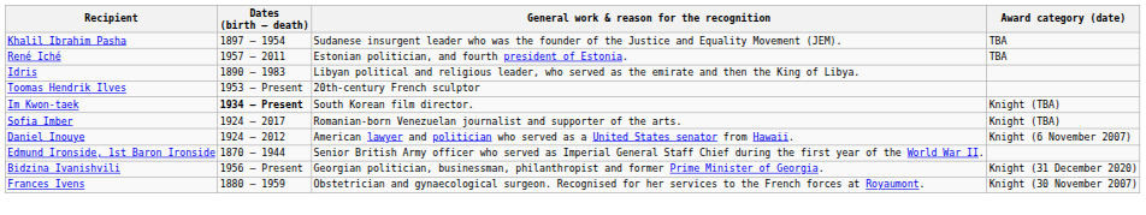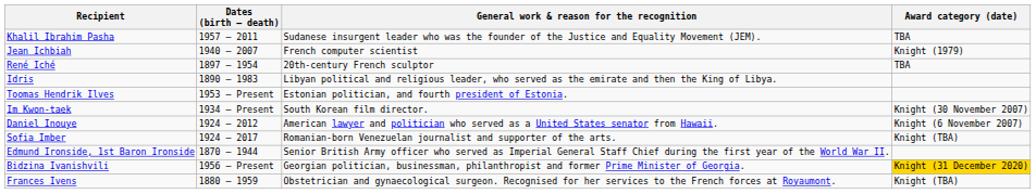 <table class="wikitable sortable static-row-numbers"|>
 <tr>
 <th>Recipient</th>
 <th style="white-space: nowrap;">Dates<br>(birth – death)</th>
 <th>General work & reason for the recognition</th>
 <th style="white-space: nowrap">Award category (date)</th>
 </tr>
 <tr>
 <td><a href='#'>Khalil Ibrahim Pasha</a></td>
-<td>1897 – 1954</td>
+<td>1957 – 2011</td>
 <td>Sudanese insurgent leader who was the founder of the Justice and Equality Movement (JEM).</td>
 <td style="white-space: nowrap; text-align:left">TBA</td>
 </tr>
 <tr>
+<td><a href='#'>Jean Ichbiah</a></td>
+<td>1940 – 2007</td>
+<td>French computer scientist</td>
+<td style="white-space: nowrap; text-align:left">Knight (1979)</td>
+</tr>
+<tr>
 <td><a href='#'>René Iché</a></td>
-<td>1957 – 2011</td>
-<td>Estonian politician, and fourth <a href='#'>president of Estonia</a>.</td>
+<td>1897 – 1954</td>
+<td>20th-century French sculptor</td>
 <td style="white-space: nowrap; text-align:left">TBA</td>
 </tr>
 <tr>
 <td><a href='#'>Idris</a></td>
 <td>1890 – 1983</td>
 <td>Libyan political and religious leader, who served as the emirate and then the King of Libya.</td>
 <td style="white-space: nowrap; text-align:left"></td>
 </tr>
 <tr>
 <td><a href='#'>Toomas Hendrik Ilves</a></td>
 <td>1953 – Present</td>
-<td>20th-century French sculptor</td>
+<td>Estonian politician, and fourth <a href='#'>president of Estonia</a>.</td>
 <td style="white-space: nowrap; text-align:left"></td>
 </tr>
 <tr>
 <td><a href='#'>Im Kwon-taek</a></td>
-<td><strong>1934 – Present</strong></td>
+<td>1934 – Present</td>
 <td>South Korean film director.</td>
-<td style="white-space: nowrap; text-align:left">Knight (TBA)</td>
+<td style="white-space: nowrap; text-align:left">Knight (30 November 2007)</td>
+</tr>
+<tr>
+<td><a href='#'>Daniel Inouye</a></td>
+<td>1924 – 2012</td>
+<td>American <a href='#'>lawyer</a> and <a href='#'>politician</a> who served as a <a href='#'>United States senator</a> from <a href='#'>Hawaii</a>.</td>
+<td style="white-space: nowrap; text-align:left">Knight (6 November 2007)</td>
 </tr>
 <tr>
 <td><a href='#'>Sofia Imber</a></td>
 <td>1924 – 2017</td>
 <td>Romanian-born Venezuelan journalist and supporter of the arts.</td>
 <td style="white-space: nowrap; text-align:left">Knight (TBA)</td>
-</tr>
-<tr>
-<td><a href='#'>Daniel Inouye</a></td>
-<td>1924 – 2012</td>
-<td>American <a href='#'>lawyer</a> and <a href='#'>politician</a> who served as a <a href='#'>United States senator</a> from <a href='#'>Hawaii</a>.</td>
-<td style="white-space: nowrap; text-align:left">Knight (6 November 2007)</td>
 </tr>
 <tr>
 <td><a href='#'>Edmund Ironside, 1st Baron Ironside</a></td>
 <td>1870 – 1944</td>
 <td>Senior British Army officer who served as Imperial General Staff Chief during the first year of the <a href='#'>World War II</a>.</td>
 <td style="white-space: nowrap; text-align:left"></td>
 </tr>
 <tr>
 <td><a href='#'>Bidzina Ivanishvili</a></td>
 <td>1956 – Present</td>
 <td>Georgian politician, businessman, philanthropist and former <a href='#'>Prime Minister of Georgia</a>.</td>
-<td style="white-space: nowrap; text-align:left">Knight (31 December 2020)</td>
+<td style="background: gold; white-space: nowrap; text-align:left">Knight (31 December 2020)</td>
 </tr>
 <tr>
 <td><a href='#'>Frances Ivens</a></td>
 <td>1880 – 1959</td>
 <td>Obstetrician and gynaecological surgeon. Recognised for her services to the French forces at <a href='#'>Royaumont</a>.</td>
-<td style="white-space: nowrap; text-align:left">Knight (30 November 2007)</td>
+<td style="white-space: nowrap; text-align:left">Knight (TBA)</td>
 </tr>
 </table>
